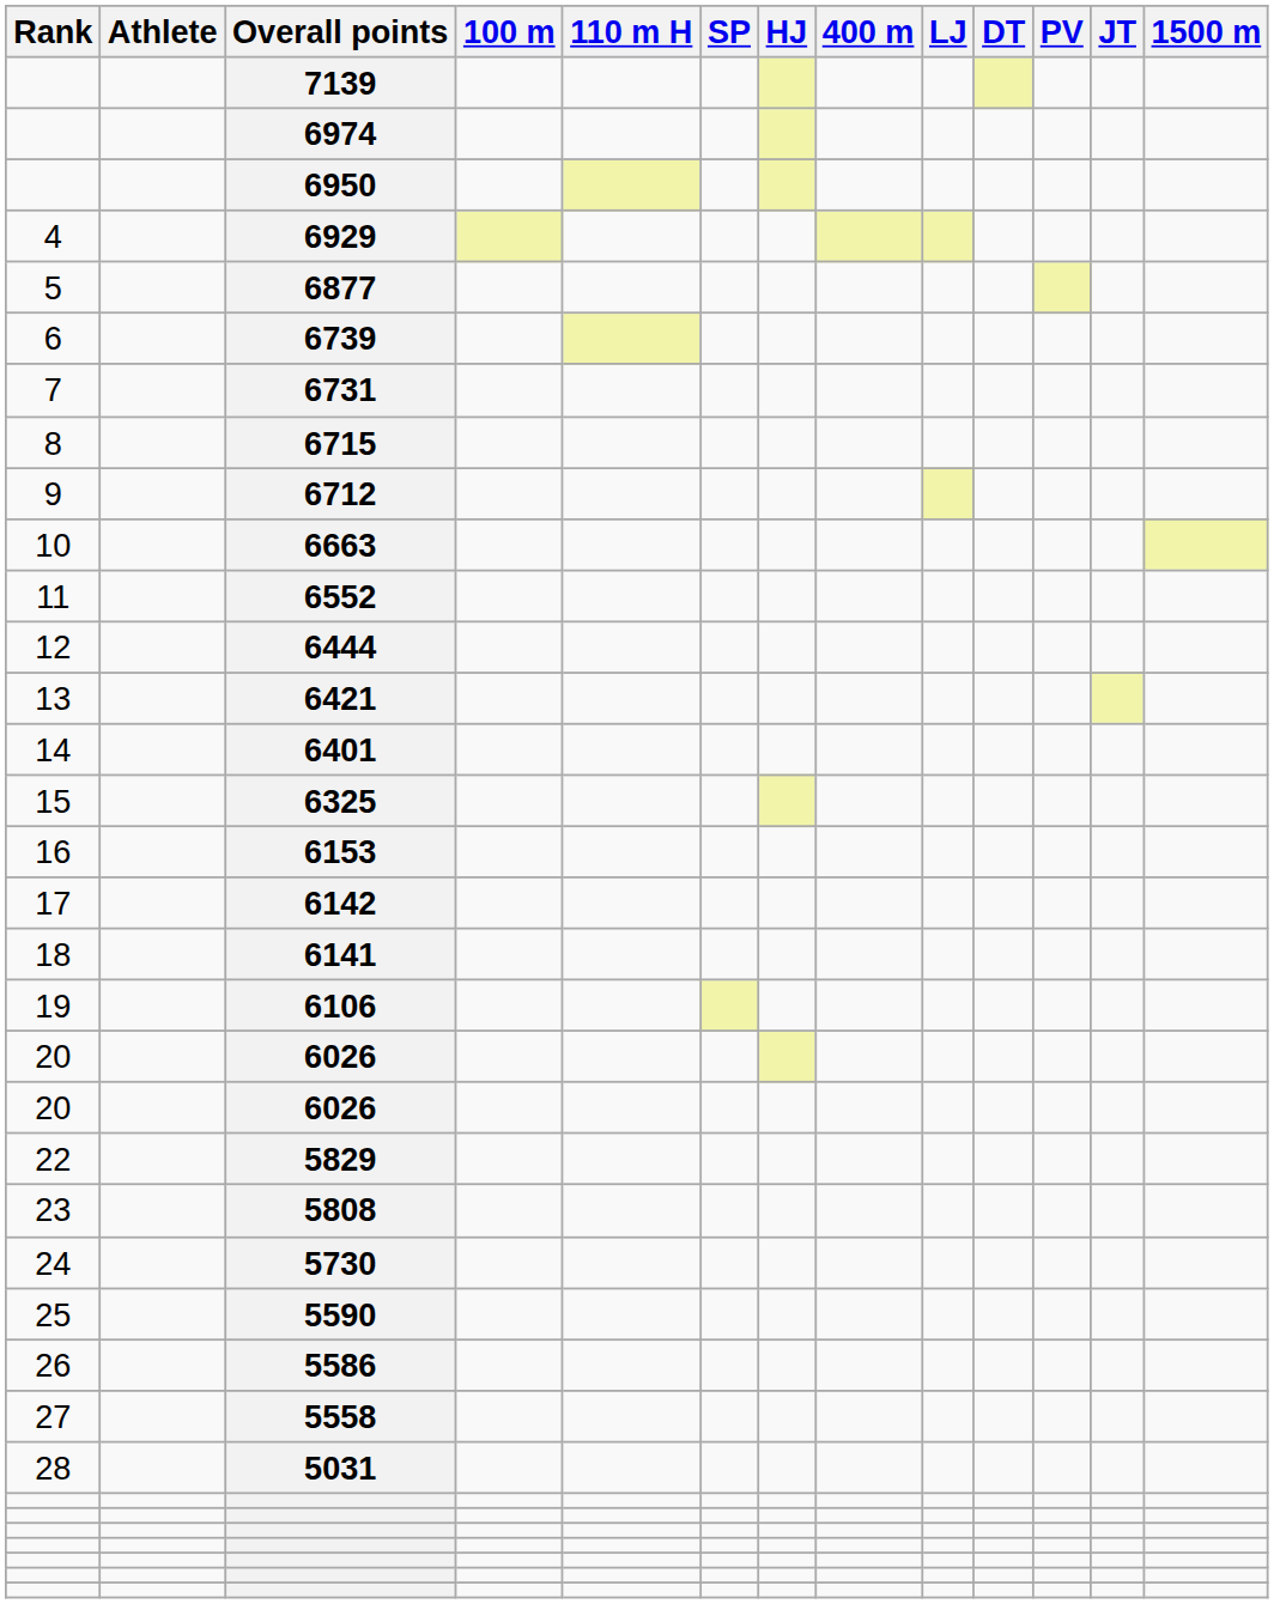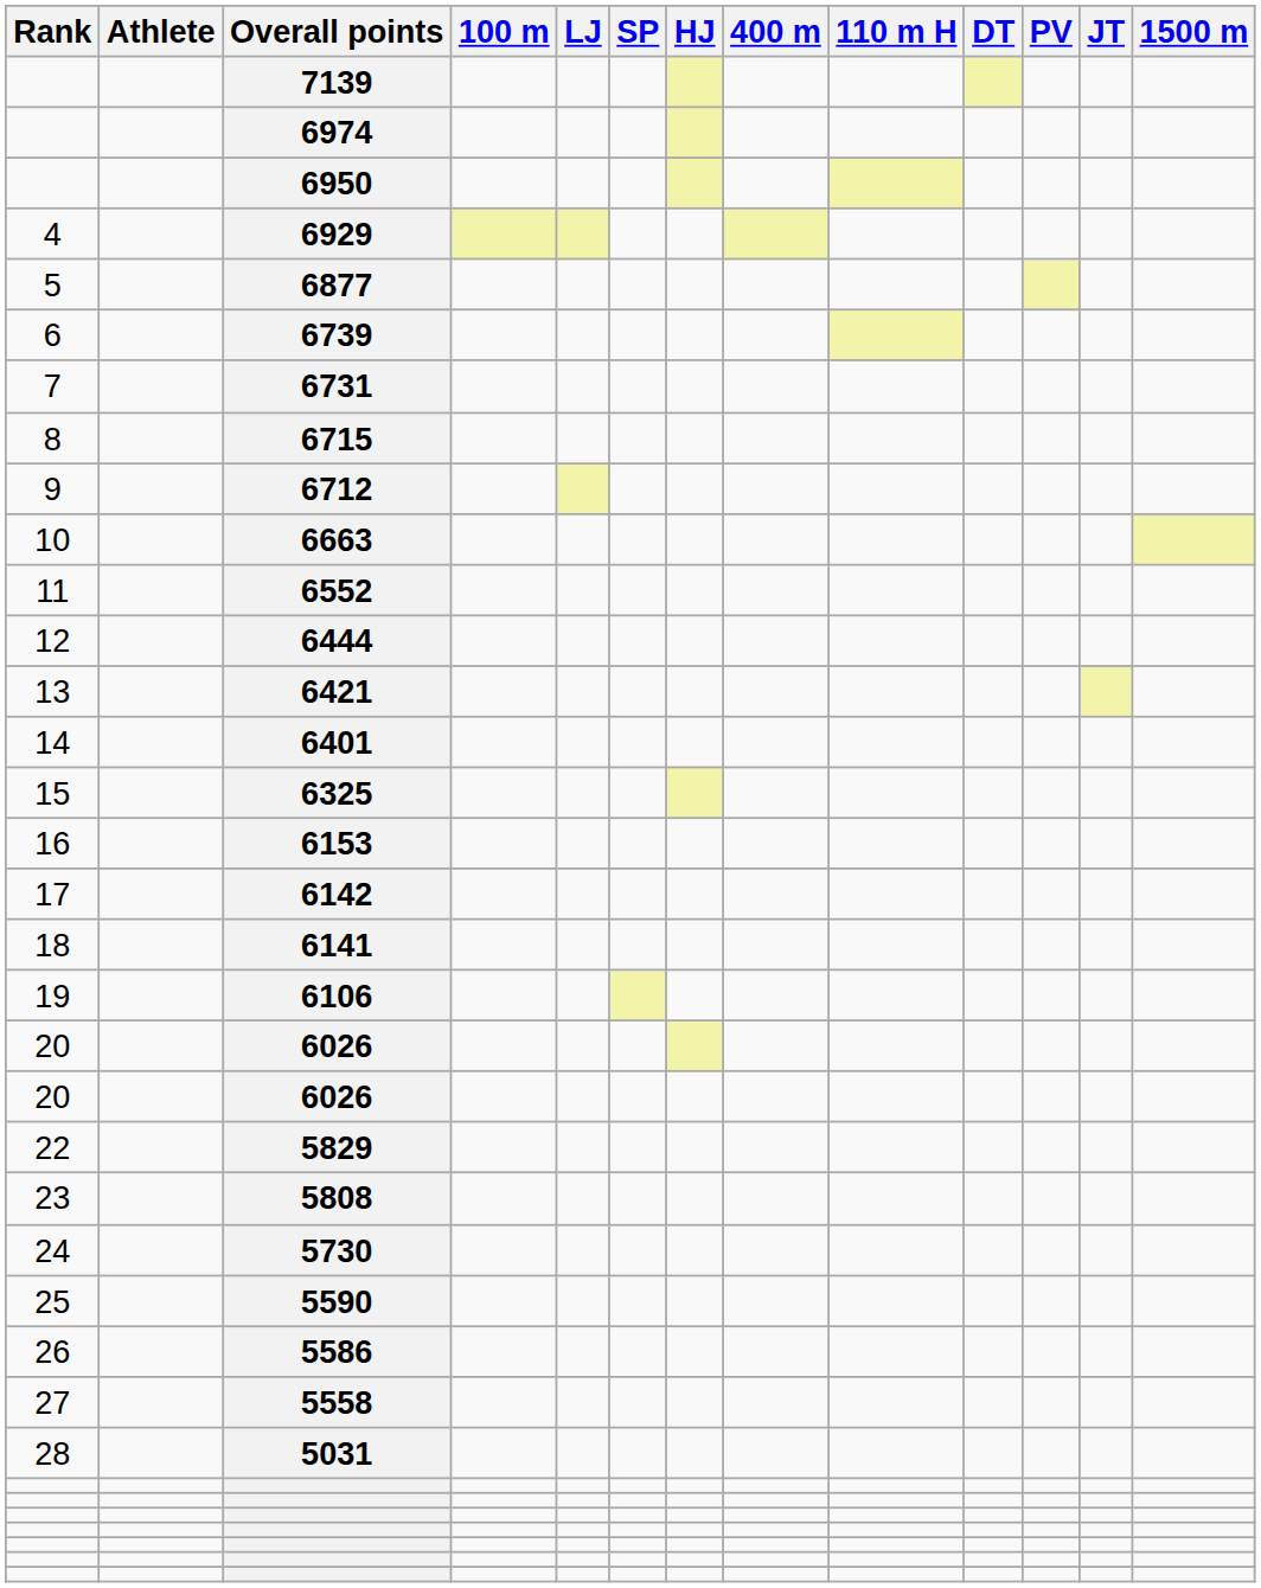 <table class="wikitable sortable" style="font-size:95%;">
 <tr>
 <th>Rank</th>
 <th>Athlete</th>
 <th>Overall points</th>
 <th><a href='#'>100 m</a></th>
-<th><a href='#'>110 m H</a></th>
+<th><a href='#'>LJ</a></th>
 <th><a href='#'>SP</a></th>
 <th><a href='#'>HJ</a></th>
 <th><a href='#'>400 m</a></th>
-<th><a href='#'>LJ</a></th>
+<th><a href='#'>110 m H</a></th>
 <th><a href='#'>DT</a></th>
 <th><a href='#'>PV</a></th>
 <th><a href='#'>JT</a></th>
 <th><a href='#'>1500 m</a></th>
 </tr>
 <tr>
 <td align=center></td>
 <td></td>
 <th>7139</th>
 <td></td>
 <td></td>
 <td></td>
 <td bgcolor=#F2F5A9></td>
 <td></td>
 <td></td>
 <td bgcolor=#F2F5A9></td>
 <td></td>
 <td></td>
 <td></td>
 </tr>
 <tr>
 <td align=center></td>
 <td></td>
 <th>6974</th>
 <td></td>
 <td></td>
 <td></td>
 <td bgcolor=#F2F5A9></td>
 <td></td>
 <td></td>
 <td></td>
 <td></td>
 <td></td>
 <td></td>
 </tr>
 <tr>
 <td align=center></td>
 <td></td>
 <th>6950</th>
 <td></td>
+<td></td>
+<td></td>
 <td bgcolor=#F2F5A9></td>
 <td></td>
 <td bgcolor=#F2F5A9></td>
-<td></td>
-<td></td>
 <td></td>
 <td></td>
 <td></td>
 <td></td>
 </tr>
 <tr>
 <td align=center>4</td>
 <td></td>
 <th>6929</th>
 <td bgcolor=#F2F5A9></td>
-<td></td>
+<td bgcolor=#F2F5A9></td>
 <td></td>
 <td></td>
 <td bgcolor=#F2F5A9></td>
-<td bgcolor=#F2F5A9></td>
+<td></td>
 <td></td>
 <td></td>
 <td></td>
 <td></td>
 </tr>
 <tr>
 <td align=center>5</td>
 <td></td>
 <th>6877</th>
 <td></td>
 <td></td>
 <td></td>
 <td></td>
 <td></td>
 <td></td>
 <td></td>
 <td bgcolor=#F2F5A9></td>
 <td></td>
 <td></td>
 </tr>
 <tr>
 <td align=center>6</td>
 <td></td>
 <th>6739</th>
 <td></td>
-<td bgcolor=#F2F5A9></td>
 <td></td>
 <td></td>
 <td></td>
 <td></td>
+<td bgcolor=#F2F5A9></td>
 <td></td>
 <td></td>
 <td></td>
 <td></td>
 </tr>
 <tr>
 <td align=center>7</td>
 <td></td>
 <th>6731</th>
 <td></td>
 <td></td>
 <td></td>
 <td></td>
 <td></td>
 <td></td>
 <td></td>
 <td></td>
 <td></td>
 <td></td>
 </tr>
 <tr>
 <td align=center>8</td>
 <td></td>
 <th>6715</th>
 <td></td>
 <td></td>
 <td></td>
 <td></td>
 <td></td>
 <td></td>
 <td></td>
 <td></td>
 <td></td>
 <td></td>
 </tr>
 <tr>
 <td align=center>9</td>
 <td></td>
 <th>6712</th>
 <td></td>
+<td bgcolor=#F2F5A9></td>
 <td></td>
 <td></td>
 <td></td>
 <td></td>
-<td bgcolor=#F2F5A9></td>
 <td></td>
 <td></td>
 <td></td>
 <td></td>
 </tr>
 <tr>
 <td align=center>10</td>
 <td></td>
 <th>6663</th>
 <td></td>
 <td></td>
 <td></td>
 <td></td>
 <td></td>
 <td></td>
 <td></td>
 <td></td>
 <td></td>
 <td bgcolor=#F2F5A9></td>
 </tr>
 <tr>
 <td align=center>11</td>
 <td></td>
 <th>6552</th>
 <td></td>
 <td></td>
 <td></td>
 <td></td>
 <td></td>
 <td></td>
 <td></td>
 <td></td>
 <td></td>
 <td></td>
 </tr>
 <tr>
 <td align=center>12</td>
 <td></td>
 <th>6444</th>
 <td></td>
 <td></td>
 <td></td>
 <td></td>
 <td></td>
 <td></td>
 <td></td>
 <td></td>
 <td></td>
 <td></td>
 </tr>
 <tr>
 <td align=center>13</td>
 <td></td>
 <th>6421</th>
 <td></td>
 <td></td>
 <td></td>
 <td></td>
 <td></td>
 <td></td>
 <td></td>
 <td></td>
 <td bgcolor=#F2F5A9></td>
 <td></td>
 </tr>
 <tr>
 <td align=center>14</td>
 <td></td>
 <th>6401</th>
 <td></td>
 <td></td>
 <td></td>
 <td></td>
 <td></td>
 <td></td>
 <td></td>
 <td></td>
 <td></td>
 <td></td>
 </tr>
 <tr>
 <td align=center>15</td>
 <td></td>
 <th>6325</th>
 <td></td>
 <td></td>
 <td></td>
 <td bgcolor=#F2F5A9></td>
 <td></td>
 <td></td>
 <td></td>
 <td></td>
 <td></td>
 <td></td>
 </tr>
 <tr>
 <td align=center>16</td>
 <td></td>
 <th>6153</th>
 <td></td>
 <td></td>
 <td></td>
 <td></td>
 <td></td>
 <td></td>
 <td></td>
 <td></td>
 <td></td>
 <td></td>
 </tr>
 <tr>
 <td align=center>17</td>
 <td></td>
 <th>6142</th>
 <td></td>
 <td></td>
 <td></td>
 <td></td>
 <td></td>
 <td></td>
 <td></td>
 <td></td>
 <td></td>
 <td></td>
 </tr>
 <tr>
 <td align=center>18</td>
 <td></td>
 <th>6141</th>
 <td></td>
 <td></td>
 <td></td>
 <td></td>
 <td></td>
 <td></td>
 <td></td>
 <td></td>
 <td></td>
 <td></td>
 </tr>
 <tr>
 <td align=center>19</td>
 <td></td>
 <th>6106</th>
 <td></td>
 <td></td>
 <td bgcolor=#F2F5A9></td>
 <td></td>
 <td></td>
 <td></td>
 <td></td>
 <td></td>
 <td></td>
 <td></td>
 </tr>
 <tr>
 <td align=center>20</td>
 <td></td>
 <th>6026</th>
 <td></td>
 <td></td>
 <td></td>
 <td bgcolor=#F2F5A9></td>
 <td></td>
 <td></td>
 <td></td>
 <td></td>
 <td></td>
 <td></td>
 </tr>
 <tr>
 <td align=center>20</td>
 <td></td>
 <th>6026</th>
 <td></td>
 <td></td>
 <td></td>
 <td></td>
 <td></td>
 <td></td>
 <td></td>
 <td></td>
 <td></td>
 <td></td>
 </tr>
 <tr>
 <td align=center>22</td>
 <td></td>
 <th>5829</th>
 <td></td>
 <td></td>
 <td></td>
 <td></td>
 <td></td>
 <td></td>
 <td></td>
 <td></td>
 <td></td>
 <td></td>
 </tr>
 <tr>
 <td align=center>23</td>
 <td></td>
 <th>5808</th>
 <td></td>
 <td></td>
 <td></td>
 <td></td>
 <td></td>
 <td></td>
 <td></td>
 <td></td>
 <td></td>
 <td></td>
 </tr>
 <tr>
 <td align=center>24</td>
 <td></td>
 <th>5730</th>
 <td></td>
 <td></td>
 <td></td>
 <td></td>
 <td></td>
 <td></td>
 <td></td>
 <td></td>
 <td></td>
 <td></td>
 </tr>
 <tr>
 <td align=center>25</td>
 <td></td>
 <th>5590</th>
 <td></td>
 <td></td>
 <td></td>
 <td></td>
 <td></td>
 <td></td>
 <td></td>
 <td></td>
 <td></td>
 <td></td>
 </tr>
 <tr>
 <td align=center>26</td>
 <td></td>
 <th>5586</th>
 <td></td>
 <td></td>
 <td></td>
 <td></td>
 <td></td>
 <td></td>
 <td></td>
 <td></td>
 <td></td>
 <td></td>
 </tr>
 <tr>
 <td align=center>27</td>
 <td></td>
 <th>5558</th>
 <td></td>
 <td></td>
 <td></td>
 <td></td>
 <td></td>
 <td></td>
 <td></td>
 <td></td>
 <td></td>
 <td></td>
 </tr>
 <tr>
 <td align=center>28</td>
 <td></td>
 <th>5031</th>
 <td></td>
 <td></td>
 <td></td>
 <td></td>
 <td></td>
 <td></td>
 <td></td>
 <td></td>
 <td></td>
 <td></td>
 </tr>
 <tr>
 <td></td>
 <td></td>
 <th></th>
 <td></td>
 <td></td>
 <td></td>
 <td></td>
 <td></td>
 <td></td>
 <td></td>
 <td></td>
 <td></td>
 <td></td>
 </tr>
 <tr>
 <td></td>
 <td></td>
 <th></th>
 <td></td>
 <td></td>
 <td></td>
 <td></td>
 <td></td>
 <td></td>
 <td></td>
 <td></td>
 <td></td>
 <td></td>
 </tr>
 <tr>
 <td></td>
 <td></td>
 <th></th>
 <td></td>
 <td></td>
 <td></td>
 <td></td>
 <td></td>
 <td></td>
 <td></td>
 <td></td>
 <td></td>
 <td></td>
 </tr>
 <tr>
 <td></td>
 <td></td>
 <th></th>
 <td></td>
 <td></td>
 <td></td>
 <td></td>
 <td></td>
 <td></td>
 <td></td>
 <td></td>
 <td></td>
 <td></td>
 </tr>
 <tr>
 <td></td>
 <td></td>
 <th></th>
 <td></td>
 <td></td>
 <td></td>
 <td></td>
 <td></td>
 <td></td>
 <td></td>
 <td></td>
 <td></td>
 <td></td>
 </tr>
 <tr>
 <td></td>
 <td></td>
 <th></th>
 <td></td>
 <td></td>
 <td></td>
 <td></td>
 <td></td>
 <td></td>
 <td></td>
 <td></td>
 <td></td>
 <td></td>
 </tr>
 <tr>
 <td></td>
 <td></td>
 <th></th>
 <td></td>
 <td></td>
 <td></td>
 <td></td>
 <td></td>
 <td></td>
 <td></td>
 <td></td>
 <td></td>
 <td></td>
 </tr>
 </table>
